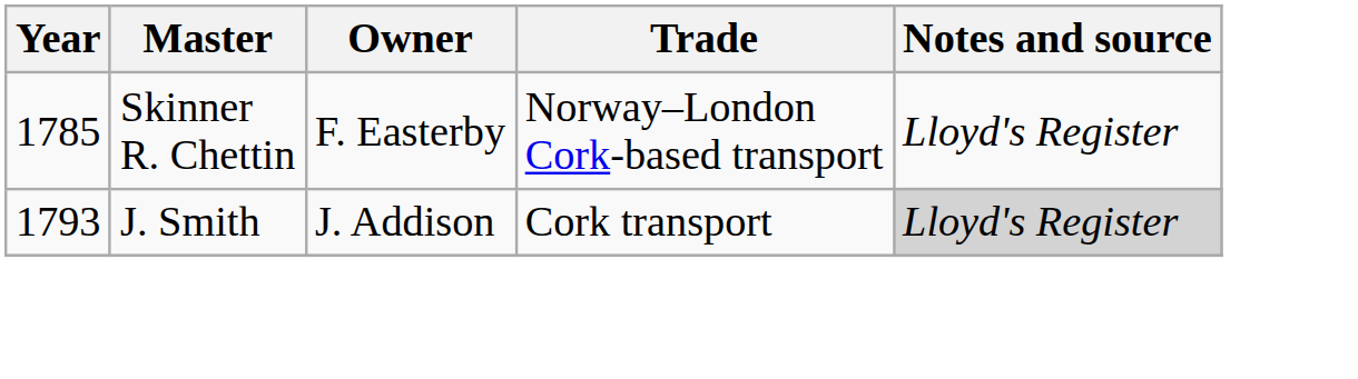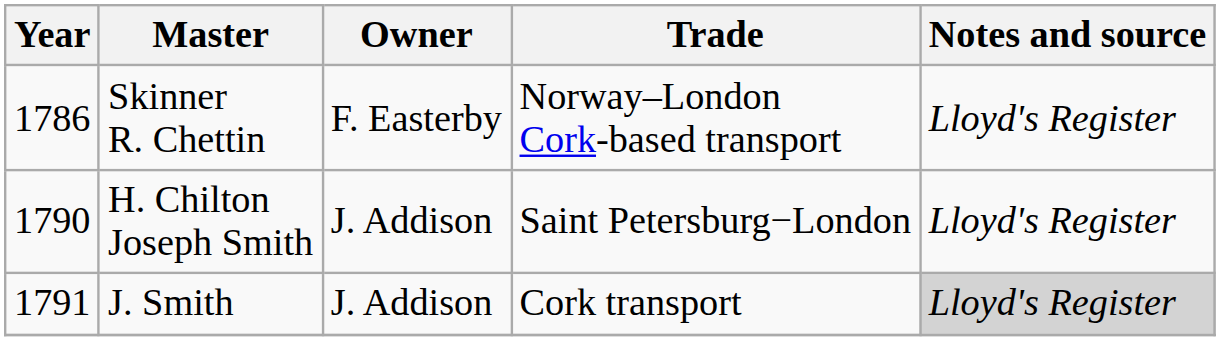 <table class="sortable wikitable">
 <tr>
 <th>Year</th>
 <th>Master</th>
 <th>Owner</th>
 <th>Trade</th>
 <th>Notes and source</th>
 </tr>
 <tr>
-<td>1785</td>
+<td>1786</td>
 <td>Skinner<br>R. Chettin</td>
 <td>F. Easterby</td>
 <td>Norway–London<br><a href='#'>Cork</a>-based transport</td>
 <td><em>Lloyd's Register</em></td>
 </tr>
 <tr>
-<td>1793</td>
+<td>1790</td>
+<td>H. Chilton<br>Joseph Smith</td>
+<td>J. Addison</td>
+<td>Saint Petersburg−London</td>
+<td><em>Lloyd's Register</em></td>
+</tr>
+<tr>
+<td>1791</td>
 <td>J. Smith</td>
 <td>J. Addison</td>
 <td>Cork transport</td>
 <td style="background: lightgrey;"><em>Lloyd's Register</em></td>
 </tr>
 <tr>
 </tr>
 </table>
